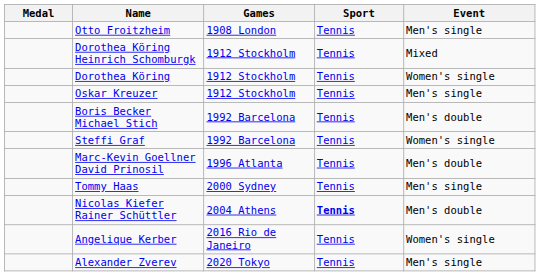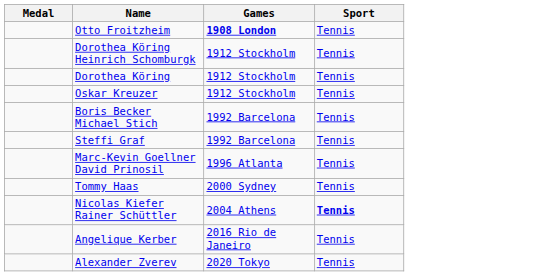 <table class="wikitable sortable">
 <tr>
 <th style="width:6em">Medal</th>
 <th style="width:12em">Name</th>
 <th style="width:10em">Games</th>
 <th style="width:8em">Sport</th>
-<th style="width:12em">Event</th>
 </tr>
 <tr>
 <td></td>
 <td><a href='#'>Otto Froitzheim</a></td>
-<td> <a href='#'>1908 London</a></td>
+<td><strong> <a href='#'>1908 London</a></strong></td>
 <td> <a href='#'>Tennis</a></td>
-<td>Men's single</td>
 </tr>
 <tr>
 <td></td>
 <td><a href='#'>Dorothea Köring</a><br><a href='#'>Heinrich Schomburgk</a></td>
 <td> <a href='#'>1912 Stockholm</a></td>
 <td> <a href='#'>Tennis</a></td>
-<td>Mixed</td>
 </tr>
 <tr>
 <td></td>
 <td><a href='#'>Dorothea Köring</a></td>
 <td> <a href='#'>1912 Stockholm</a></td>
 <td> <a href='#'>Tennis</a></td>
-<td>Women's single</td>
 </tr>
 <tr>
 <td></td>
 <td><a href='#'>Oskar Kreuzer</a></td>
 <td> <a href='#'>1912 Stockholm</a></td>
 <td> <a href='#'>Tennis</a></td>
-<td>Men's single</td>
 </tr>
 <tr>
 <td></td>
 <td><a href='#'>Boris Becker</a><br><a href='#'>Michael Stich</a></td>
 <td> <a href='#'>1992 Barcelona</a></td>
 <td> <a href='#'>Tennis</a></td>
-<td>Men's double</td>
 </tr>
 <tr>
 <td></td>
 <td><a href='#'>Steffi Graf</a></td>
 <td> <a href='#'>1992 Barcelona</a></td>
 <td> <a href='#'>Tennis</a></td>
-<td>Women's single</td>
 </tr>
 <tr>
 <td></td>
 <td><a href='#'>Marc-Kevin Goellner</a><br><a href='#'>David Prinosil</a></td>
 <td> <a href='#'>1996 Atlanta</a></td>
 <td> <a href='#'>Tennis</a></td>
-<td>Men's double</td>
 </tr>
 <tr>
 <td></td>
 <td><a href='#'>Tommy Haas</a></td>
 <td> <a href='#'>2000 Sydney</a></td>
 <td> <a href='#'>Tennis</a></td>
-<td>Men's single</td>
 </tr>
 <tr>
 <td></td>
 <td><a href='#'>Nicolas Kiefer</a><br><a href='#'>Rainer Schüttler</a></td>
 <td> <a href='#'>2004 Athens</a></td>
 <td><strong> <a href='#'>Tennis</a></strong></td>
-<td>Men's double</td>
 </tr>
 <tr>
 <td></td>
 <td><a href='#'>Angelique Kerber</a></td>
 <td> <a href='#'>2016 Rio de Janeiro</a></td>
 <td> <a href='#'>Tennis</a></td>
-<td>Women's single</td>
 </tr>
 <tr>
 <td></td>
 <td><a href='#'>Alexander Zverev</a></td>
 <td> <a href='#'>2020 Tokyo</a></td>
 <td> <a href='#'>Tennis</a></td>
-<td>Men's single</td>
 </tr>
 </table>
